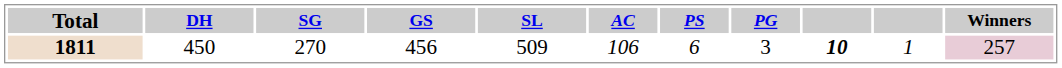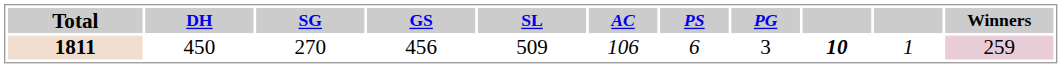 <table style="border: 1px solid #999; background-color:#FFFFFF; line-height:16px; text-align:center">
 <tr>
 <th style="background-color: #ccc;" width="100">Total</th>
 <th style="background-color: #ccc;" width="80"><small><a href='#'>DH</a></small></th>
 <th style="background-color: #ccc;" width="80"><small><a href='#'>SG</a></small></th>
 <th style="background-color: #ccc;" width="80"><small><a href='#'>GS</a></small></th>
 <th style="background-color: #ccc;" width="80"><small><a href='#'>SL</a></small></th>
 <th style="background-color: #ccc;" width="50"><small><em><a href='#'>AC</a></em></small></th>
 <th style="background-color: #ccc;" width="50"><small><em><a href='#'>PS</a></em></small></th>
 <th style="background-color: #ccc;" width="50"><small><em><a href='#'>PG</a></em></small></th>
 <th style="background-color: #ccc;" width="50"><small><em></em></small></th>
 <th style="background-color: #ccc;" width="50"><small><em></em></small></th>
 <th style="background-color: #ccc;" width="80"><small>Winners</small></th>
 </tr>
 <tr>
 <td bgcolor=#EFDECD><strong>1811</strong></td>
 <td>450</td>
 <td>270</td>
 <td>456</td>
 <td>509</td>
 <td><em>106</em></td>
 <td><em>6</em></td>
 <td>3</td>
 <td><strong><em>10</em></strong></td>
 <td><em>1</em></td>
-<td bgcolor=#E8CCD7>257</td>
+<td bgcolor=#E8CCD7>259</td>
 </tr>
 </table>
